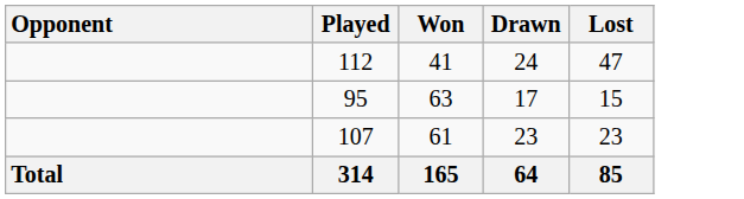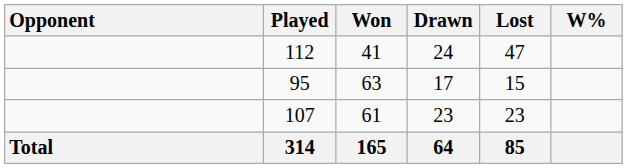 <table class="wikitable sortable" style="text-align:center;">
 <tr>
 <th style="width:200px; text-align:left;">Opponent</th>
 <th style="width:50px;">Played</th>
 <th style="width:50px;">Won</th>
 <th style="width:50px;">Drawn</th>
 <th style="width:50px;">Lost</th>
+<th style="width:50px;">W%</th>
 </tr>
 <tr>
 <td style="text-align:left;"><strong></strong></td>
 <td>112</td>
 <td>41</td>
 <td>24</td>
 <td>47</td>
+<td></td>
 </tr>
 <tr>
 <td style="text-align:left;"><strong></strong></td>
 <td>95</td>
 <td>63</td>
 <td>17</td>
 <td>15</td>
+<td></td>
 </tr>
 <tr>
 <td style="text-align:left;"><strong></strong></td>
 <td>107</td>
 <td>61</td>
 <td>23</td>
 <td>23</td>
+<td></td>
 </tr>
 <tr>
 <th style="text-align:left;"><strong>Total</strong></th>
 <th>314</th>
 <th>165</th>
 <th>64</th>
 <th>85</th>
+<th></th>
 </tr>
 </table>
